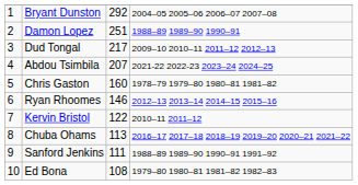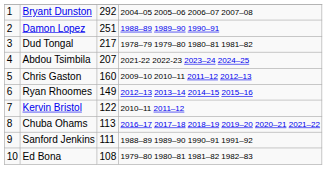 <table class="wikitable">
 <tr>
 </tr>
 <tr>
 <td>1</td>
 <td><a href='#'>Bryant Dunston</a></td>
 <td>292</td>
 <td style="font-size:80%;">2004–05 2005–06 2006–07 2007–08</td>
 </tr>
 <tr>
 <td>2</td>
 <td><a href='#'>Damon Lopez</a></td>
 <td>251</td>
 <td style="font-size:80%;"><a href='#'>1988–89</a> <a href='#'>1989–90</a> <a href='#'>1990–91</a></td>
 </tr>
 <tr>
 <td>3</td>
 <td>Dud Tongal</td>
 <td>217</td>
-<td style="font-size:80%;">2009–10 2010–11 <a href='#'>2011–12</a> <a href='#'>2012–13</a></td>
+<td style="font-size:80%;">1978–79 1979–80 1980–81 1981–82</td>
 </tr>
 <tr>
 <td>4</td>
 <td>Abdou Tsimbila</td>
 <td>207</td>
 <td style="font-size:80%;">2021-22 2022-23 <a href='#'>2023–24</a> <a href='#'>2024–25</a></td>
 </tr>
 <tr>
 <td>5</td>
 <td>Chris Gaston</td>
 <td>160</td>
-<td style="font-size:80%;">1978–79 1979–80 1980–81 1981–82</td>
+<td style="font-size:80%;">2009–10 2010–11 <a href='#'>2011–12</a> <a href='#'>2012–13</a></td>
 </tr>
 <tr>
 <td>6</td>
 <td>Ryan Rhoomes</td>
-<td>146</td>
+<td>149</td>
 <td style="font-size:80%;"><a href='#'>2012–13</a> <a href='#'>2013–14</a> <a href='#'>2014–15</a> <a href='#'>2015–16</a></td>
 </tr>
 <tr>
 <td>7</td>
 <td><a href='#'>Kervin Bristol</a></td>
 <td>122</td>
 <td style="font-size:80%;">2010–11 <a href='#'>2011–12</a></td>
 </tr>
 <tr>
 <td>8</td>
 <td>Chuba Ohams</td>
 <td>113</td>
 <td style="font-size:80%;"><a href='#'>2016–17</a> <a href='#'>2017–18</a> <a href='#'>2018–19</a> <a href='#'>2019–20</a> <a href='#'>2020–21</a> <a href='#'>2021–22</a></td>
 </tr>
 <tr>
 <td>9</td>
 <td>Sanford Jenkins</td>
 <td>111</td>
 <td style="font-size:80%;">1988–89 1989–90 1990–91 1991–92</td>
 </tr>
 <tr>
 <td>10</td>
 <td>Ed Bona</td>
 <td>108</td>
 <td style="font-size:80%;">1979–80 1980–81 1981–82 1982–83</td>
 </tr>
 </table>
